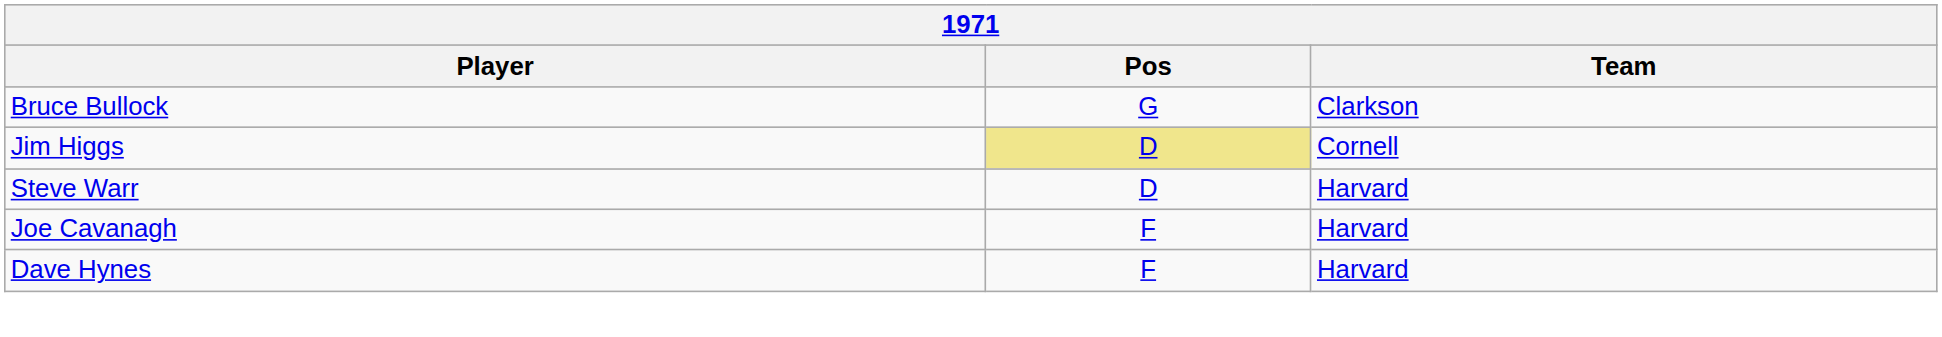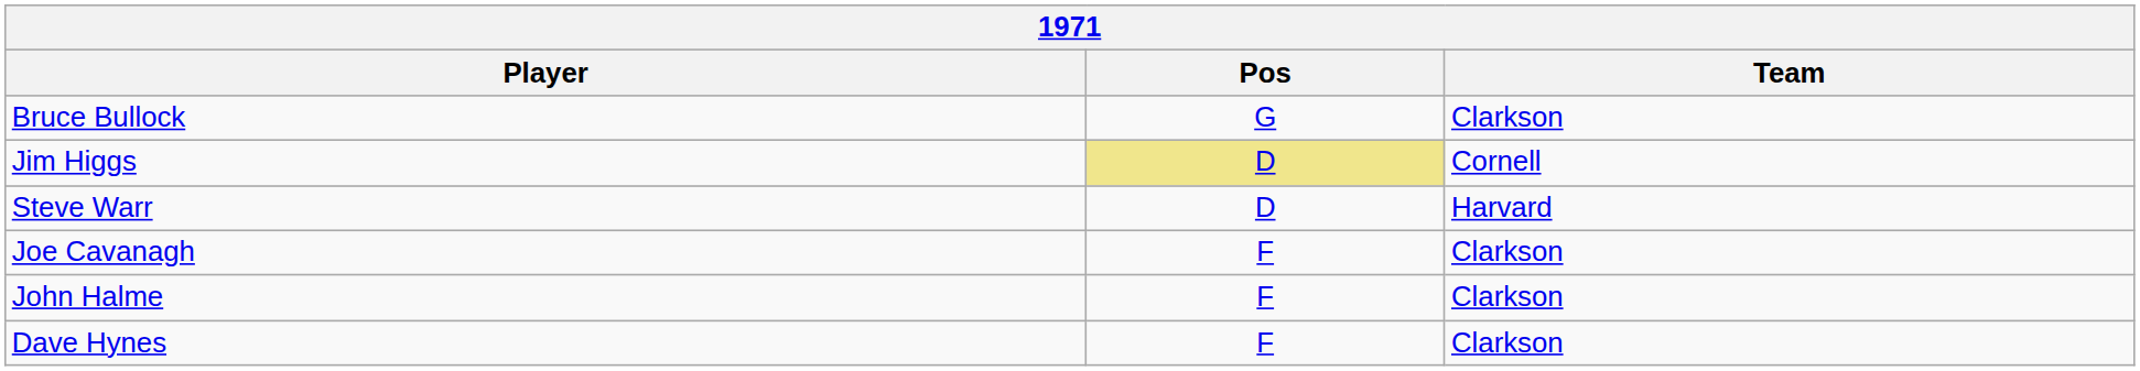 <table class="wikitable" width=95%>
 <tr>
 <th colspan=3><a href='#'>1971</a></th>
 </tr>
 <tr>
 <th>Player</th>
 <th>Pos</th>
 <th>Team</th>
 </tr>
 <tr>
 <td><a href='#'>Bruce Bullock</a></td>
 <td align=center><a href='#'>G</a></td>
 <td><a href='#'>Clarkson</a></td>
 </tr>
 <tr>
 <td><a href='#'>Jim Higgs</a></td>
 <td align=center style="background: khaki;"><a href='#'>D</a></td>
 <td><a href='#'>Cornell</a></td>
 </tr>
 <tr>
 <td><a href='#'>Steve Warr</a></td>
 <td align=center><a href='#'>D</a></td>
 <td><a href='#'>Harvard</a></td>
 </tr>
 <tr>
 <td><a href='#'>Joe Cavanagh</a></td>
 <td align=center><a href='#'>F</a></td>
-<td><a href='#'>Harvard</a></td>
+<td><a href='#'>Clarkson</a></td>
+</tr>
+<tr>
+<td><a href='#'>John Halme</a></td>
+<td align=center><a href='#'>F</a></td>
+<td><a href='#'>Clarkson</a></td>
 </tr>
 <tr>
 <td><a href='#'>Dave Hynes</a></td>
 <td align=center><a href='#'>F</a></td>
-<td><a href='#'>Harvard</a></td>
+<td><a href='#'>Clarkson</a></td>
 </tr>
 </table>
